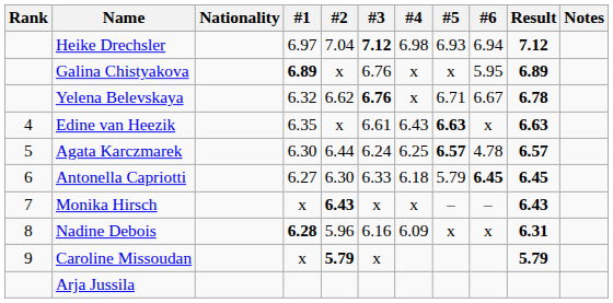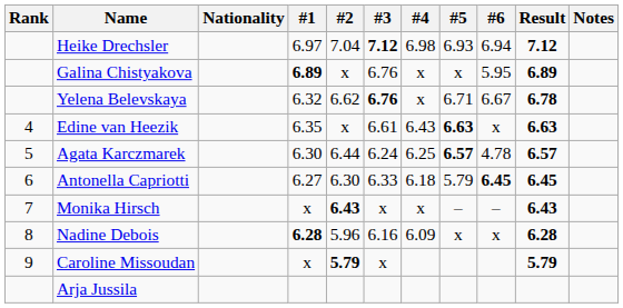 <table class="wikitable sortable" style="text-align:center">
 <tr>
 <th>Rank</th>
 <th>Name</th>
 <th>Nationality</th>
 <th>#1</th>
 <th>#2</th>
 <th>#3</th>
 <th>#4</th>
 <th>#5</th>
 <th>#6</th>
 <th>Result</th>
 <th>Notes</th>
 </tr>
 <tr>
 <td></td>
 <td align="left"><a href='#'>Heike Drechsler</a></td>
 <td align=left></td>
 <td>6.97</td>
 <td>7.04</td>
 <td><strong>7.12</strong></td>
 <td>6.98</td>
 <td>6.93</td>
 <td>6.94</td>
 <td><strong>7.12</strong></td>
 <td></td>
 </tr>
 <tr>
 <td></td>
 <td align="left"><a href='#'>Galina Chistyakova</a></td>
 <td align=left></td>
 <td><strong>6.89</strong></td>
 <td>x</td>
 <td>6.76</td>
 <td>x</td>
 <td>x</td>
 <td>5.95</td>
 <td><strong>6.89</strong></td>
 <td></td>
 </tr>
 <tr>
 <td></td>
 <td align="left"><a href='#'>Yelena Belevskaya</a></td>
 <td align=left></td>
 <td>6.32</td>
 <td>6.62</td>
 <td><strong>6.76</strong></td>
 <td>x</td>
 <td>6.71</td>
 <td>6.67</td>
 <td><strong>6.78</strong></td>
 <td></td>
 </tr>
 <tr>
 <td>4</td>
 <td align="left"><a href='#'>Edine van Heezik</a></td>
 <td align=left></td>
 <td>6.35</td>
 <td>x</td>
 <td>6.61</td>
 <td>6.43</td>
 <td><strong>6.63</strong></td>
 <td>x</td>
 <td><strong>6.63</strong></td>
 <td></td>
 </tr>
 <tr>
 <td>5</td>
 <td align="left"><a href='#'>Agata Karczmarek</a></td>
 <td align=left></td>
 <td>6.30</td>
 <td>6.44</td>
 <td>6.24</td>
 <td>6.25</td>
 <td><strong>6.57</strong></td>
 <td>4.78</td>
 <td><strong>6.57</strong></td>
 <td></td>
 </tr>
 <tr>
 <td>6</td>
 <td align="left"><a href='#'>Antonella Capriotti</a></td>
 <td align=left></td>
 <td>6.27</td>
 <td>6.30</td>
 <td>6.33</td>
 <td>6.18</td>
 <td>5.79</td>
 <td><strong>6.45</strong></td>
 <td><strong>6.45</strong></td>
 <td></td>
 </tr>
 <tr>
 <td>7</td>
 <td align="left"><a href='#'>Monika Hirsch</a></td>
 <td align=left></td>
 <td>x</td>
 <td><strong>6.43</strong></td>
 <td>x</td>
 <td>x</td>
 <td>–</td>
 <td>–</td>
 <td><strong>6.43</strong></td>
 <td></td>
 </tr>
 <tr>
 <td>8</td>
 <td align="left"><a href='#'>Nadine Debois</a></td>
 <td align=left></td>
 <td><strong>6.28</strong></td>
 <td>5.96</td>
 <td>6.16</td>
 <td>6.09</td>
 <td>x</td>
 <td>x</td>
-<td><strong>6.31</strong></td>
+<td><strong>6.28</strong></td>
 <td></td>
 </tr>
 <tr>
 <td>9</td>
 <td align="left"><a href='#'>Caroline Missoudan</a></td>
 <td align=left></td>
 <td>x</td>
 <td><strong>5.79</strong></td>
 <td>x</td>
 <td></td>
 <td></td>
 <td></td>
 <td><strong>5.79</strong></td>
 <td></td>
 </tr>
 <tr>
 <td></td>
 <td align="left"><a href='#'>Arja Jussila</a></td>
 <td align=left></td>
 <td></td>
 <td></td>
 <td></td>
 <td></td>
 <td></td>
 <td></td>
 <td><strong></strong></td>
 <td></td>
 </tr>
 </table>
